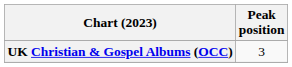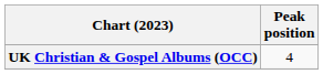 <table class="wikitable sortable plainrowheaders" style="text-align:center">
 <tr>
 <th scope="col">Chart (2023)</th>
 <th scope="col">Peak<br>position</th>
 </tr>
 <tr>
 </tr>
 <tr>
 </tr>
 <tr>
 <th scope="row">UK <a href='#'>Christian & Gospel Albums</a> (<a href='#'>OCC</a>)</th>
-<td>3</td>
+<td>4</td>
 </tr>
 <tr>
 </tr>
 <tr>
 </tr>
 </table>
